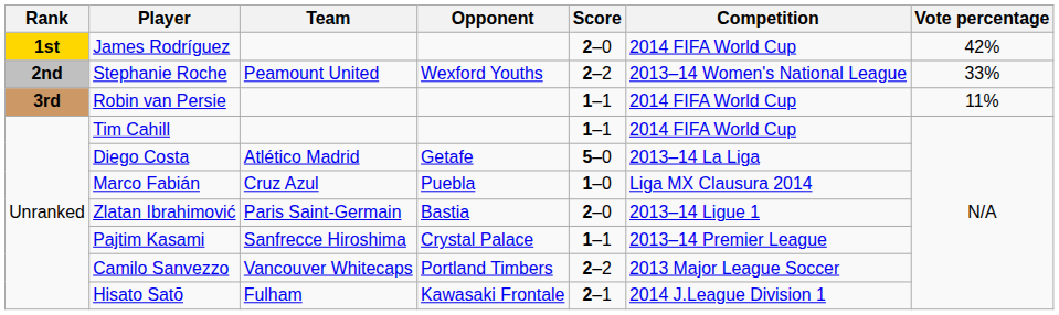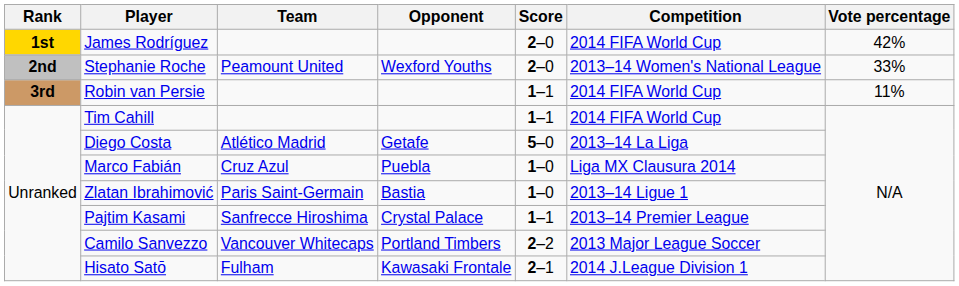 <table class="wikitable">
 <tr>
 <th>Rank</th>
 <th>Player</th>
 <th>Team</th>
 <th>Opponent</th>
 <th>Score</th>
 <th>Competition</th>
 <th>Vote percentage</th>
 </tr>
 <tr>
 <td scope=col style="background-color: gold" align="center"><strong>1st</strong></td>
 <td> <a href='#'>James Rodríguez</a></td>
 <td></td>
 <td></td>
 <td align="center"><strong>2</strong>–0</td>
 <td><a href='#'>2014 FIFA World Cup</a></td>
 <td align="center">42%</td>
 </tr>
 <tr>
 <td scope=col style="background-color: silver" align="center"><strong>2nd</strong></td>
 <td> <a href='#'>Stephanie Roche</a></td>
 <td> <a href='#'>Peamount United</a></td>
 <td> <a href='#'>Wexford Youths</a></td>
-<td align="center"><strong>2</strong>–2</td>
+<td align="center"><strong>2</strong>–0</td>
 <td><a href='#'>2013–14 Women's National League</a></td>
 <td align="center">33%</td>
 </tr>
 <tr>
 <td scope=col style="background-color: #cc9966" align="center"><strong>3rd</strong></td>
 <td> <a href='#'>Robin van Persie</a></td>
 <td></td>
 <td></td>
 <td align="center"><strong>1</strong>–1</td>
 <td><a href='#'>2014 FIFA World Cup</a></td>
 <td align="center">11%</td>
 </tr>
 <tr>
 <td rowspan="7">Unranked</td>
 <td> <a href='#'>Tim Cahill</a></td>
 <td></td>
 <td></td>
 <td align="center"><strong>1</strong>–1</td>
 <td><a href='#'>2014 FIFA World Cup</a></td>
 <td rowspan="7" align="center">N/A</td>
 </tr>
 <tr>
 <td> <a href='#'>Diego Costa</a></td>
 <td> <a href='#'>Atlético Madrid</a></td>
 <td> <a href='#'>Getafe</a></td>
 <td align="center"><strong>5</strong>–0</td>
 <td><a href='#'>2013–14 La Liga</a></td>
 </tr>
 <tr>
 <td> <a href='#'>Marco Fabián</a></td>
 <td> <a href='#'>Cruz Azul</a></td>
 <td> <a href='#'>Puebla</a></td>
 <td align="center"><strong>1</strong>–0</td>
 <td><a href='#'>Liga MX Clausura 2014</a></td>
 </tr>
 <tr>
 <td> <a href='#'>Zlatan Ibrahimović</a></td>
 <td> <a href='#'>Paris Saint-Germain</a></td>
 <td> <a href='#'>Bastia</a></td>
-<td align="center"><strong>2</strong>–0</td>
+<td align="center"><strong>1</strong>–0</td>
 <td><a href='#'>2013–14 Ligue 1</a></td>
 </tr>
 <tr>
 <td> <a href='#'>Pajtim Kasami</a></td>
 <td> <a href='#'>Sanfrecce Hiroshima</a></td>
 <td> <a href='#'>Crystal Palace</a></td>
 <td align="center"><strong>1</strong>–1</td>
 <td><a href='#'>2013–14 Premier League</a></td>
 </tr>
 <tr>
 <td> <a href='#'>Camilo Sanvezzo</a></td>
 <td> <a href='#'>Vancouver Whitecaps</a></td>
 <td> <a href='#'>Portland Timbers</a></td>
 <td align="center"><strong>2</strong>–2</td>
 <td><a href='#'>2013 Major League Soccer</a></td>
 </tr>
 <tr>
 <td> <a href='#'>Hisato Satō</a></td>
 <td> <a href='#'>Fulham</a></td>
 <td> <a href='#'>Kawasaki Frontale</a></td>
 <td align="center"><strong>2</strong>–1</td>
 <td><a href='#'>2014 J.League Division 1</a></td>
 </tr>
 </table>
